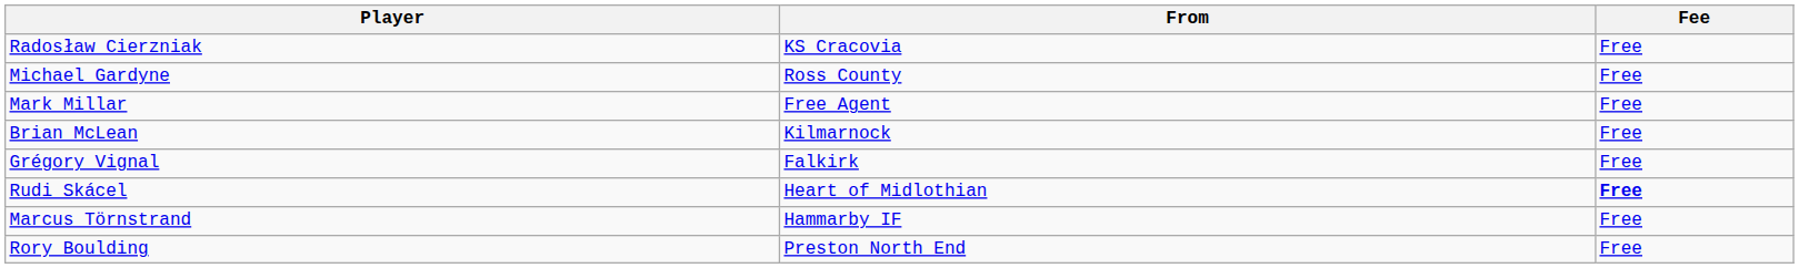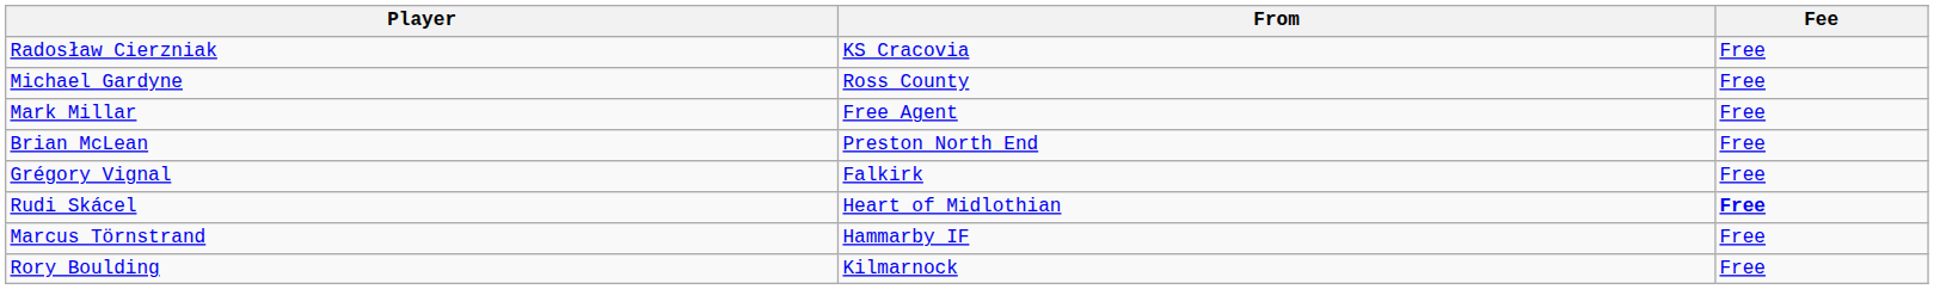 <table class="wikitable" style="text-align:center; font-size:95%;width:98%; text-align:left">
 <tr>
 <th>Player</th>
 <th>From</th>
 <th>Fee</th>
 </tr>
 <tr>
 <td> <a href='#'>Radosław Cierzniak</a></td>
 <td> <a href='#'>KS Cracovia</a></td>
 <td><a href='#'>Free</a></td>
 </tr>
 <tr>
 <td> <a href='#'>Michael Gardyne</a></td>
 <td> <a href='#'>Ross County</a></td>
 <td><a href='#'>Free</a></td>
 </tr>
 <tr>
 <td> <a href='#'>Mark Millar</a></td>
 <td><a href='#'>Free Agent</a></td>
 <td><a href='#'>Free</a></td>
 </tr>
 <tr>
 <td> <a href='#'>Brian McLean</a></td>
-<td> <a href='#'>Kilmarnock</a></td>
+<td> <a href='#'>Preston North End</a></td>
 <td><a href='#'>Free</a></td>
 </tr>
 <tr>
 <td> <a href='#'>Grégory Vignal</a></td>
 <td> <a href='#'>Falkirk</a></td>
 <td><a href='#'>Free</a></td>
 </tr>
 <tr>
 <td> <a href='#'>Rudi Skácel</a></td>
 <td> <a href='#'>Heart of Midlothian</a></td>
 <td><strong><a href='#'>Free</a></strong></td>
 </tr>
 <tr>
 <td> <a href='#'>Marcus Törnstrand</a></td>
 <td> <a href='#'>Hammarby IF</a></td>
 <td><a href='#'>Free</a></td>
 </tr>
 <tr>
 <td> <a href='#'>Rory Boulding</a></td>
-<td> <a href='#'>Preston North End</a></td>
+<td> <a href='#'>Kilmarnock</a></td>
 <td><a href='#'>Free</a></td>
 </tr>
 </table>
